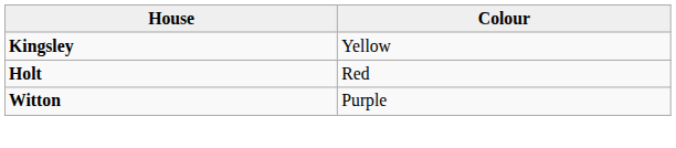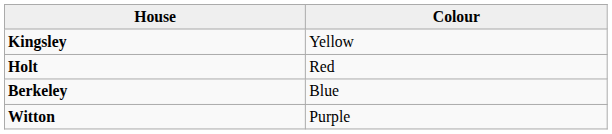 <table class="wikitable">
 <tr>
 <th ! style="background:#efefef;" width="300">House</th>
 <th ! style="background:#efefef;" width="300">Colour</th>
 </tr>
 <tr>
 <td><strong>Kingsley</strong></td>
 <td>Yellow</td>
 </tr>
 <tr>
 <td><strong>Holt</strong></td>
 <td>Red</td>
 </tr>
 <tr>
+<td><strong>Berkeley</strong></td>
+<td>Blue</td>
+</tr>
+<tr>
 <td><strong>Witton</strong></td>
 <td>Purple</td>
 </tr>
 </table>
